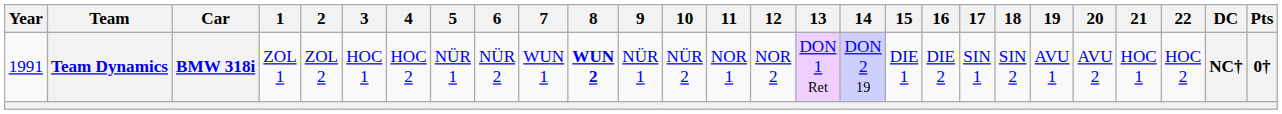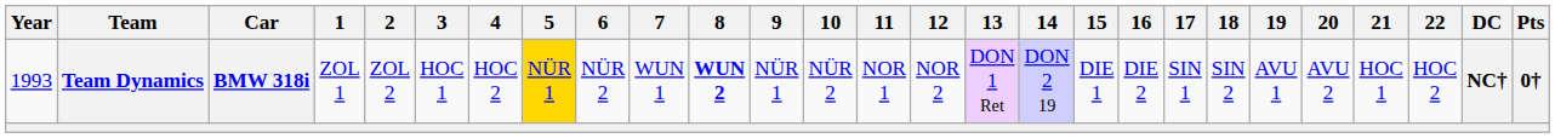 <table class="wikitable" style="text-align:center; font-size:85%">
 <tr>
 <th>Year</th>
 <th>Team</th>
 <th>Car</th>
 <th>1</th>
 <th>2</th>
 <th>3</th>
 <th>4</th>
 <th>5</th>
 <th>6</th>
 <th>7</th>
 <th>8</th>
 <th>9</th>
 <th>10</th>
 <th>11</th>
 <th>12</th>
 <th>13</th>
 <th>14</th>
 <th>15</th>
 <th>16</th>
 <th>17</th>
 <th>18</th>
 <th>19</th>
 <th>20</th>
 <th>21</th>
 <th>22</th>
 <th>DC</th>
 <th>Pts</th>
 </tr>
 <tr>
-<td><a href='#'>1991</a></td>
+<td><a href='#'>1993</a></td>
 <th nowrap><a href='#'>Team Dynamics</a></th>
 <th nowrap><a href='#'>BMW 318i</a></th>
 <td><a href='#'>ZOL<br>1</a></td>
 <td><a href='#'>ZOL<br>2</a></td>
 <td><a href='#'>HOC<br>1</a></td>
 <td><a href='#'>HOC<br>2</a></td>
-<td><a href='#'>NÜR<br>1</a></td>
+<td style="background: gold;"><a href='#'>NÜR<br>1</a></td>
 <td><a href='#'>NÜR<br>2</a></td>
 <td><a href='#'>WUN<br>1</a></td>
 <td><strong><a href='#'>WUN<br>2</a></strong></td>
 <td><a href='#'>NÜR<br>1</a></td>
 <td><a href='#'>NÜR<br>2</a></td>
 <td><a href='#'>NOR<br>1</a></td>
 <td><a href='#'>NOR<br>2</a></td>
 <td style="background:#EFCFFF;"><a href='#'>DON<br>1</a><br><small>Ret</small></td>
 <td style="background:#CFCFFF;"><a href='#'>DON<br>2</a><br><small>19</small></td>
 <td><a href='#'>DIE<br>1</a></td>
 <td><a href='#'>DIE<br>2</a></td>
 <td><a href='#'>SIN<br>1</a></td>
 <td><a href='#'>SIN<br>2</a></td>
 <td><a href='#'>AVU<br>1</a></td>
 <td><a href='#'>AVU<br>2</a></td>
 <td><a href='#'>HOC<br>1</a></td>
 <td><a href='#'>HOC<br>2</a></td>
 <th>NC†</th>
 <th>0†</th>
 </tr>
 <tr>
 <th colspan="27"></th>
 </tr>
 </table>
